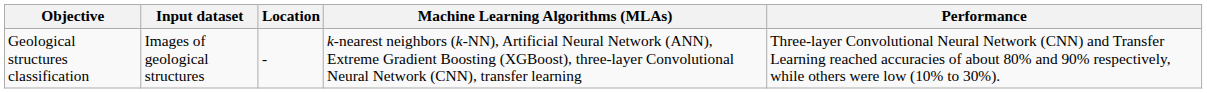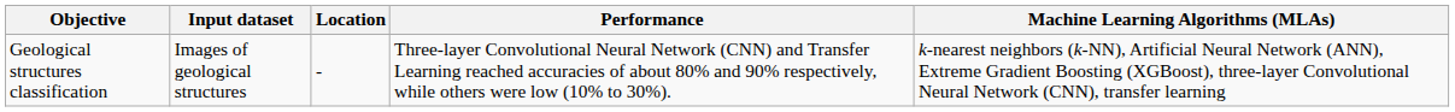 <table class="wikitable">
 <tr>
 <th>Objective</th>
 <th>Input dataset</th>
 <th>Location</th>
+<th>Performance</th>
 <th>Machine Learning Algorithms (MLAs)</th>
-<th>Performance</th>
 </tr>
 <tr>
 <td>Geological structures classification</td>
 <td>Images of geological structures</td>
 <td>-</td>
+<td>Three-layer Convolutional Neural Network (CNN) and Transfer Learning reached accuracies of about 80% and 90% respectively, while others were low (10% to 30%).</td>
 <td><em>k</em>-nearest neighbors (<em>k</em>-NN), Artificial Neural Network (ANN), Extreme Gradient Boosting (XGBoost), three-layer Convolutional Neural Network (CNN), transfer learning</td>
-<td>Three-layer Convolutional Neural Network (CNN) and Transfer Learning reached accuracies of about 80% and 90% respectively, while others were low (10% to 30%).</td>
 </tr>
 </table>
